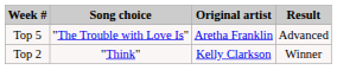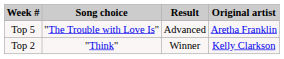 <table class="wikitable">
 <tr>
 <td bgcolor="CCCCCC" align="Center"><strong>Week #</strong></td>
 <td bgcolor="CCCCCC" align="Center"><strong>Song choice</strong></td>
+<td bgcolor="CCCCCC" align="Center"><strong>Result</strong></td>
 <td bgcolor="CCCCCC" align="Center"><strong>Original artist</strong></td>
-<td bgcolor="CCCCCC" align="Center"><strong>Result</strong></td>
 </tr>
 <tr>
 <td align="center" bgcolor="FAF6F6">Top 5</td>
 <td align="center" bgcolor="FAF6F6">"<a href='#'>The Trouble with Love Is</a>"</td>
+<td align="center" bgcolor="FAF6F6">Advanced</td>
 <td align="center" bgcolor="FAF6F6"><a href='#'>Aretha Franklin</a></td>
-<td align="center" bgcolor="FAF6F6">Advanced</td>
 </tr>
 <tr>
 <td align="center" bgcolor="FAF6F6">Top 2</td>
 <td align="center" bgcolor="FAF6F6">"<a href='#'>Think</a>"</td>
+<td align="center" bgcolor="FAF6F6">Winner</td>
 <td align="center" bgcolor="FAF6F6"><a href='#'>Kelly Clarkson</a></td>
-<td align="center" bgcolor="FAF6F6">Winner</td>
 </tr>
 </table>
